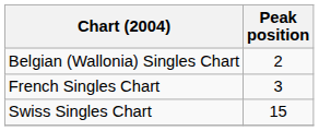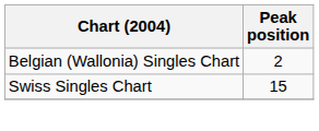 <table class="wikitable sortable">
 <tr>
 <th>Chart (2004)</th>
 <th>Peak<br>position</th>
 </tr>
 <tr>
 <td>Belgian (Wallonia) Singles Chart</td>
 <td align="center">2</td>
 </tr>
 <tr>
-<td>French Singles Chart</td>
-<td align="center">3</td>
-</tr>
-<tr>
 <td>Swiss Singles Chart</td>
 <td align="center">15</td>
 </tr>
 <tr>
 </tr>
 </table>
